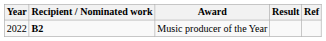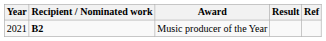 <table class="wikitable">
 <tr>
 <th>Year</th>
 <th>Recipient / Nominated work</th>
 <th>Award</th>
 <th>Result</th>
 <th>Ref</th>
 </tr>
 <tr>
-<td>2022</td>
+<td>2021</td>
 <td><strong>B2</strong></td>
 <td Hiplife Song of the Year>Music producer of the Year</td>
 <td></td>
 <td></td>
 </tr>
 </table>
